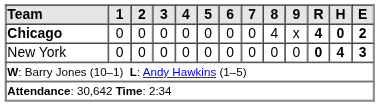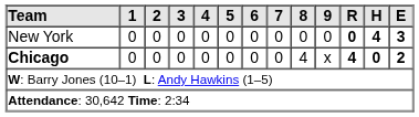 <table border=1 cellspacing=0 width=425 style="margin-left:3em;">
 <tr style="text-align:center; background-color:#e6e6e6;">
 <th align=left width=28%>Team</th>
 <th width=6%>1</th>
 <th width=6%>2</th>
 <th width=6%>3</th>
 <th width=6%>4</th>
 <th width=6%>5</th>
 <th width=6%>6</th>
 <th width=6%>7</th>
 <th width=6%>8</th>
 <th width=6%>9</th>
 <th width=6%>R</th>
 <th width=6%>H</th>
 <th width=6%>E</th>
 </tr>
 <tr style="text-align:center;">
+<td align=left>New York</td>
+<td>0</td>
+<td>0</td>
+<td>0</td>
+<td>0</td>
+<td>0</td>
+<td>0</td>
+<td>0</td>
+<td>0</td>
+<td>0</td>
+<td><strong>0</strong></td>
+<td><strong>4</strong></td>
+<td><strong>3</strong></td>
+</tr>
+<tr style="text-align:center;">
 <td align=left><strong>Chicago</strong></td>
 <td>0</td>
 <td>0</td>
 <td>0</td>
 <td>0</td>
 <td>0</td>
 <td>0</td>
 <td>0</td>
 <td>4</td>
 <td>x</td>
 <td><strong>4</strong></td>
 <td><strong>0</strong></td>
 <td><strong>2</strong></td>
 </tr>
-<tr style="text-align:center;">
-<td align=left>New York</td>
-<td>0</td>
-<td>0</td>
-<td>0</td>
-<td>0</td>
-<td>0</td>
-<td>0</td>
-<td>0</td>
-<td>0</td>
-<td>0</td>
-<td><strong>0</strong></td>
-<td><strong>4</strong></td>
-<td><strong>3</strong></td>
-</tr>
 <tr style="text-align:left;">
 <td colspan=13><small><strong>W</strong>: Barry Jones (10–1)  <strong>L</strong>: <a href='#'>Andy Hawkins</a> (1–5)  </small></td>
 </tr>
 <tr style="text-align:left;">
 <td colspan=13><small><strong>Attendance</strong>: 30,642 <strong>Time</strong>: 2:34 </small></td>
 </tr>
 </table>
